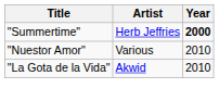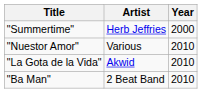 <table class="wikitable">
 <tr>
 <th>Title</th>
 <th>Artist</th>
 <th>Year</th>
 </tr>
 <tr>
 <td>"Summertime"</td>
 <td><a href='#'>Herb Jeffries</a></td>
-<td><strong>2000</strong></td>
+<td>2000</td>
 </tr>
 <tr>
 <td>"Nuestor Amor"</td>
 <td>Various</td>
 <td>2010</td>
 </tr>
 <tr>
 <td>"La Gota de la Vida"</td>
 <td><a href='#'>Akwid</a></td>
 <td>2010</td>
 </tr>
+<tr>
+<td>"Ba Man"</td>
+<td>2 Beat Band</td>
+<td>2010</td>
+</tr>
 </table>
